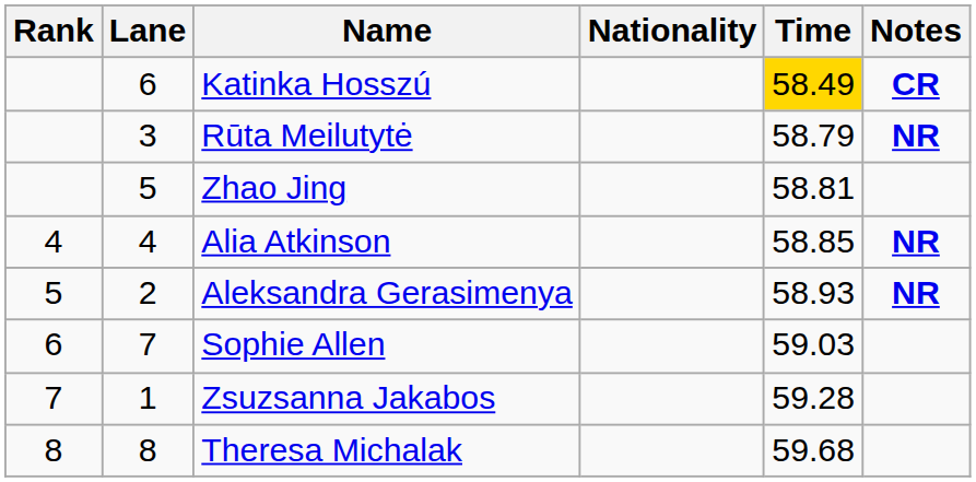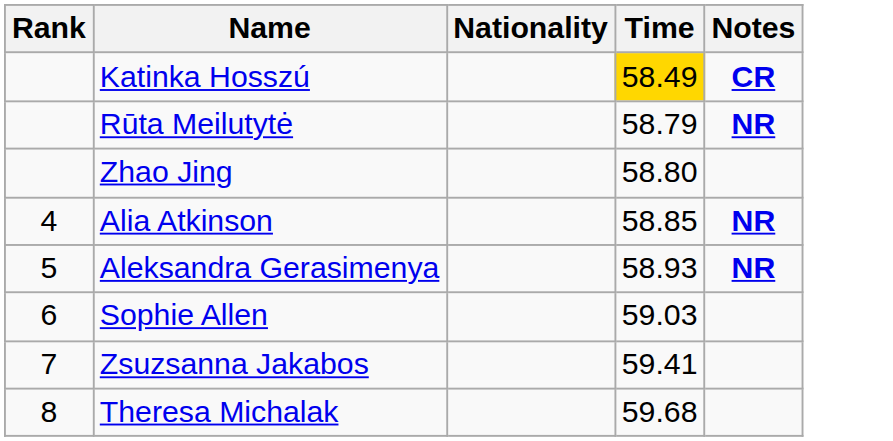 <table class="wikitable sortable" style="text-align:center">
 <tr>
 <th>Rank</th>
-<th>Lane</th>
 <th>Name</th>
 <th>Nationality</th>
 <th>Time</th>
 <th>Notes</th>
 </tr>
 <tr>
 <td></td>
-<td>6</td>
 <td align=left><a href='#'>Katinka Hosszú</a></td>
 <td align=left></td>
 <td style="background: gold;">58.49</td>
 <td><strong><a href='#'>CR</a></strong></td>
 </tr>
 <tr>
 <td></td>
-<td>3</td>
 <td align=left><a href='#'>Rūta Meilutytė</a></td>
 <td align=left></td>
 <td>58.79</td>
 <td><strong><a href='#'>NR</a></strong></td>
 </tr>
 <tr>
 <td></td>
-<td>5</td>
 <td align=left><a href='#'>Zhao Jing</a></td>
 <td align=left></td>
-<td>58.81</td>
+<td>58.80</td>
 <td></td>
 </tr>
 <tr>
-<td>4</td>
 <td>4</td>
 <td align=left><a href='#'>Alia Atkinson</a></td>
 <td align=left></td>
 <td>58.85</td>
 <td><strong><a href='#'>NR</a></strong></td>
 </tr>
 <tr>
 <td>5</td>
-<td>2</td>
 <td align=left><a href='#'>Aleksandra Gerasimenya</a></td>
 <td align=left></td>
 <td>58.93</td>
 <td><strong><a href='#'>NR</a></strong></td>
 </tr>
 <tr>
 <td>6</td>
-<td>7</td>
 <td align=left><a href='#'>Sophie Allen</a></td>
 <td align=left></td>
 <td>59.03</td>
 <td></td>
 </tr>
 <tr>
 <td>7</td>
-<td>1</td>
 <td align=left><a href='#'>Zsuzsanna Jakabos</a></td>
 <td align=left></td>
-<td>59.28</td>
+<td>59.41</td>
 <td></td>
 </tr>
 <tr>
-<td>8</td>
 <td>8</td>
 <td align=left><a href='#'>Theresa Michalak</a></td>
 <td align=left></td>
 <td>59.68</td>
 <td></td>
 </tr>
 </table>
